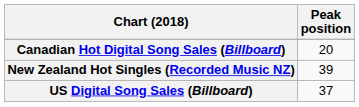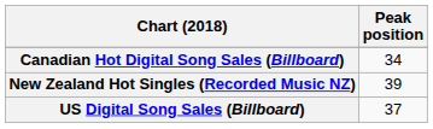 <table class="wikitable sortable plainrowheaders" style="text-align:center">
 <tr>
 <th scope="col">Chart (2018)</th>
 <th scope="col">Peak<br>position</th>
 </tr>
 <tr>
 </tr>
 <tr>
 <th scope="row">Canadian <a href='#'>Hot Digital Song Sales</a> (<em><a href='#'>Billboard</a></em>)</th>
-<td>20</td>
+<td>34</td>
 </tr>
 <tr>
 <th scope="row">New Zealand Hot Singles (<a href='#'>Recorded Music NZ</a>)</th>
 <td>39</td>
 </tr>
 <tr>
 <th scope="row">US <a href='#'>Digital Song Sales</a> (<em>Billboard</em>)</th>
 <td>37</td>
 </tr>
 </table>
